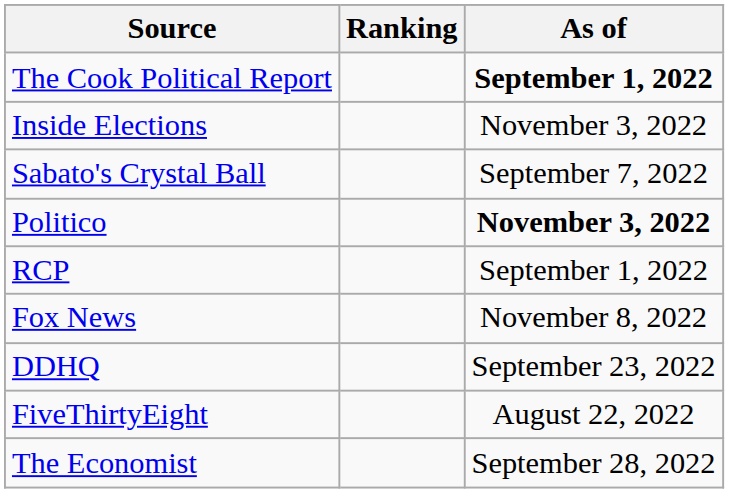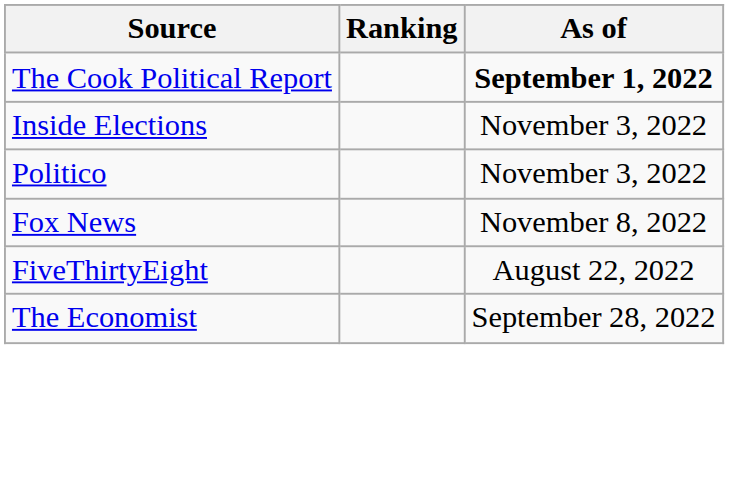 <table class="wikitable" style="text-align:center">
 <tr>
 <th>Source</th>
 <th>Ranking</th>
 <th>As of</th>
 </tr>
 <tr>
 <td align=left><a href='#'>The Cook Political Report</a></td>
 <td></td>
 <td><strong>September 1, 2022</strong></td>
 </tr>
 <tr>
 <td align=left><a href='#'>Inside Elections</a></td>
 <td></td>
 <td>November 3, 2022</td>
 </tr>
 <tr>
-<td align=left><a href='#'>Sabato's Crystal Ball</a></td>
-<td></td>
-<td>September 7, 2022</td>
-</tr>
-<tr>
 <td align="left"><a href='#'>Politico</a></td>
 <td></td>
-<td><strong>November 3, 2022</strong></td>
-</tr>
-<tr>
-<td align="left"><a href='#'>RCP</a></td>
-<td></td>
-<td>September 1, 2022</td>
+<td>November 3, 2022</td>
 </tr>
 <tr>
 <td align=left><a href='#'>Fox News</a></td>
 <td></td>
 <td>November 8, 2022</td>
-</tr>
-<tr>
-<td align="left"><a href='#'>DDHQ</a></td>
-<td></td>
-<td>September 23, 2022</td>
 </tr>
 <tr>
 <td align="left"><a href='#'>FiveThirtyEight</a></td>
 <td></td>
 <td>August 22, 2022</td>
 </tr>
 <tr>
 <td align="left"><a href='#'>The Economist</a></td>
 <td></td>
 <td>September 28, 2022</td>
 </tr>
 </table>
